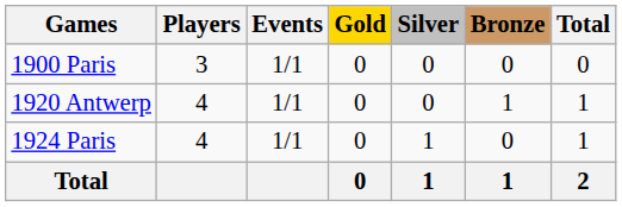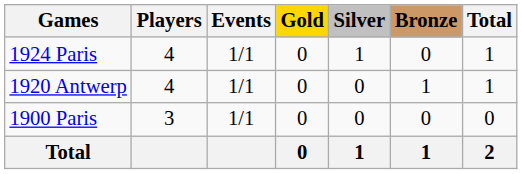 <table class="wikitable sortable" style="text-align:center">
 <tr>
 <th>Games</th>
 <th>Players</th>
 <th>Events</th>
 <th style="background:gold;">Gold</th>
 <th style="background:silver;">Silver</th>
 <th style="background:#c96;">Bronze</th>
 <th>Total</th>
 </tr>
 <tr>
-<td align=left><a href='#'>1900 Paris</a></td>
-<td>3</td>
+<td align=left><a href='#'>1924 Paris</a></td>
+<td>4</td>
 <td>1/1</td>
 <td>0</td>
+<td>1</td>
 <td>0</td>
-<td>0</td>
-<td>0</td>
+<td>1</td>
 </tr>
 <tr>
 <td align=left><a href='#'>1920 Antwerp</a></td>
 <td>4</td>
 <td>1/1</td>
 <td>0</td>
 <td>0</td>
 <td>1</td>
 <td>1</td>
 </tr>
 <tr>
-<td align=left><a href='#'>1924 Paris</a></td>
-<td>4</td>
+<td align=left><a href='#'>1900 Paris</a></td>
+<td>3</td>
 <td>1/1</td>
 <td>0</td>
-<td>1</td>
 <td>0</td>
-<td>1</td>
+<td>0</td>
+<td>0</td>
 </tr>
 <tr>
 <th>Total</th>
 <th></th>
 <th></th>
 <th>0</th>
 <th>1</th>
 <th>1</th>
 <th>2</th>
 </tr>
 </table>
